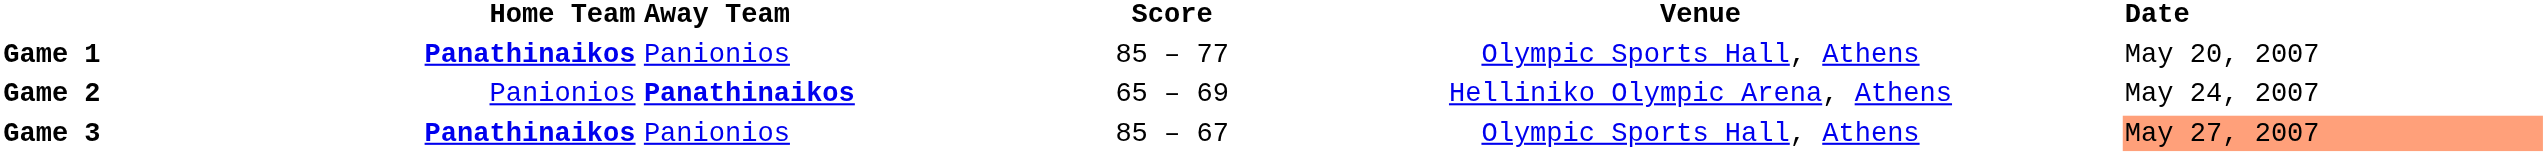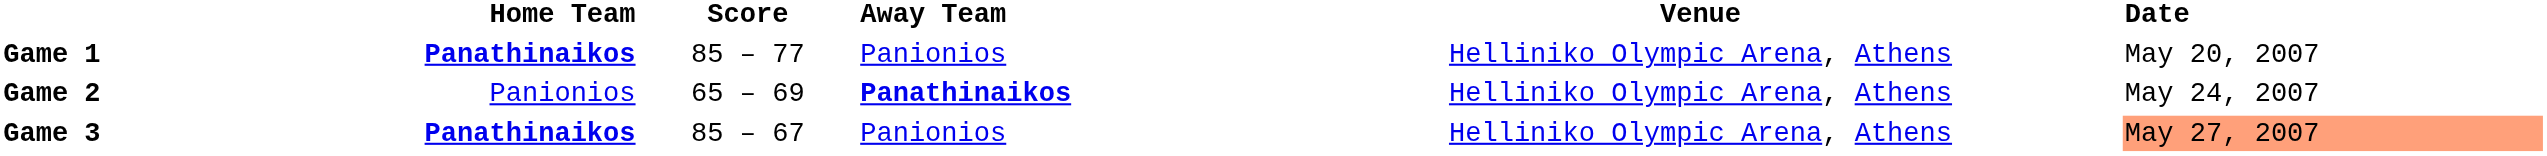 <table style="text-align:center" cellpadding=1 border=0>
 <tr>
 <th width=100></th>
 <th width=200 align=right>Home Team</th>
+<th width=100>Score</th>
 <th width=200 align=left>Away Team</th>
-<th width=100>Score</th>
 <th width=400>Venue</th>
 <th width=200 align=left>Date</th>
 </tr>
 <tr>
 <td align=left><strong>Game 1</strong></td>
 <td align=right><strong><a href='#'>Panathinaikos</a></strong></td>
+<td>85 – 77</td>
 <td align=left><a href='#'>Panionios</a></td>
-<td>85 – 77</td>
-<td><a href='#'>Olympic Sports Hall</a>, <a href='#'>Athens</a></td>
+<td><a href='#'>Helliniko Olympic Arena</a>, <a href='#'>Athens</a></td>
 <td align=left>May 20, 2007</td>
 </tr>
 <tr>
 <td align=left><strong>Game 2</strong></td>
 <td align=right><a href='#'>Panionios</a></td>
+<td>65 – 69</td>
 <td align=left><strong><a href='#'>Panathinaikos</a></strong></td>
-<td>65 – 69</td>
 <td><a href='#'>Helliniko Olympic Arena</a>, <a href='#'>Athens</a></td>
 <td align=left>May 24, 2007</td>
 </tr>
 <tr>
 <td align=left><strong>Game 3</strong></td>
 <td align=right><strong><a href='#'>Panathinaikos</a></strong></td>
+<td>85 – 67</td>
 <td align=left><a href='#'>Panionios</a></td>
-<td>85 – 67</td>
-<td><a href='#'>Olympic Sports Hall</a>, <a href='#'>Athens</a></td>
+<td><a href='#'>Helliniko Olympic Arena</a>, <a href='#'>Athens</a></td>
 <td align=left style="background: lightsalmon;">May 27, 2007</td>
 </tr>
 </table>
